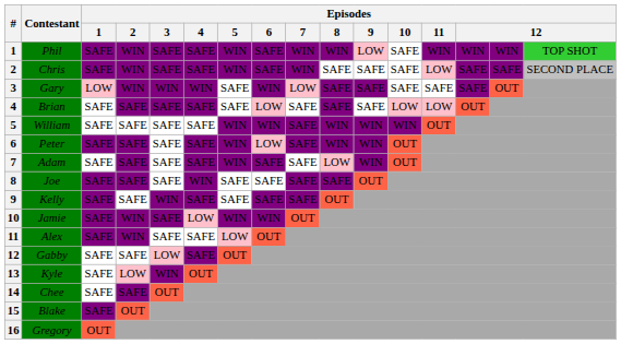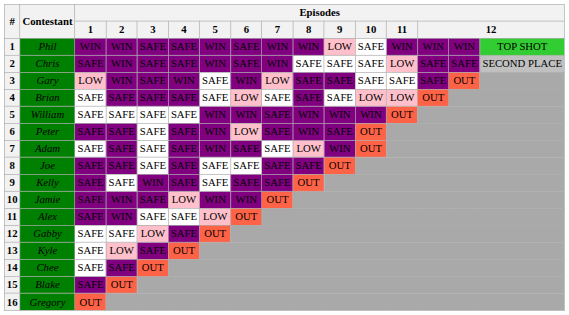 <table class="wikitable" style="text-align:center">
 <tr>
 <th rowspan=2>#</th>
 <th rowspan=2>Contestant</th>
 <th colspan="14">Episodes</th>
 </tr>
 <tr>
 <th>1</th>
 <th>2</th>
 <th>3</th>
 <th>4</th>
 <th>5</th>
 <th>6</th>
 <th>7</th>
 <th>8</th>
 <th>9</th>
 <th>10</th>
 <th>11</th>
 <th colspan=3>12</th>
 </tr>
 <tr>
 <th>1</th>
 <td style="background:green;"><span><em>Phil</em></span></td>
-<td style="background:purple;"><span>SAFE</span></td>
+<td style="background:purple;"><span>WIN</span></td>
 <td style="background:purple;"><span>WIN</span></td>
 <td style="background:purple;"><span>SAFE</span></td>
 <td style="background:purple;"><span>SAFE</span></td>
 <td style="background:purple;"><span>WIN</span></td>
 <td style="background:purple;"><span>SAFE</span></td>
 <td style="background:purple;"><span>WIN</span></td>
 <td style="background:purple;"><span>WIN</span></td>
 <td style="background:pink;">LOW</td>
 <td style="background:white;">SAFE</td>
 <td style="background:purple;"><span>WIN</span></td>
 <td style="background:purple;"><span>WIN</span></td>
 <td style="background:purple;"><span>WIN</span></td>
 <td bgcolor="limegreen">TOP SHOT</td>
 </tr>
 <tr>
 <th>2</th>
 <td style="background:green;"><span><em>Chris</em></span></td>
 <td style="background:purple;"><span>SAFE</span></td>
 <td style="background:purple;"><span>WIN</span></td>
 <td style="background:purple;"><span>SAFE</span></td>
 <td style="background:purple;"><span>SAFE</span></td>
 <td style="background:purple;"><span>WIN</span></td>
 <td style="background:purple;"><span>SAFE</span></td>
 <td style="background:purple;"><span>WIN</span></td>
 <td style="background:white;">SAFE</td>
 <td style="background:white;">SAFE</td>
 <td style="background:white;">SAFE</td>
 <td style="background:pink;">LOW</td>
 <td style="background:purple;"><span>SAFE</span></td>
 <td style="background:purple;"><span>SAFE</span></td>
 <td bgcolor="silver">SECOND PLACE</td>
 </tr>
 <tr>
 <th>3</th>
 <td style="background:green;"><span><em>Gary</em></span></td>
 <td style="background:pink;">LOW</td>
 <td style="background:purple;"><span>WIN</span></td>
-<td style="background:purple;"><span>WIN</span></td>
+<td style="background:purple;"><span>SAFE</span></td>
 <td style="background:purple;"><span>WIN</span></td>
 <td style="background:white;">SAFE</td>
 <td style="background:purple;"><span>WIN</span></td>
 <td style="background:pink;">LOW</td>
 <td style="background:purple;"><span>SAFE</span></td>
 <td style="background:purple;"><span>SAFE</span></td>
 <td style="background:white;">SAFE</td>
 <td style="background:white;">SAFE</td>
 <td style="background:purple;"><span>SAFE</span></td>
 <td style="background:tomato;">OUT</td>
 <td bgcolor="darkgray"></td>
 </tr>
 <tr>
 <th>4</th>
 <td style="background:green;"><span><em>Brian</em></span></td>
 <td style="background:white;">SAFE</td>
 <td style="background:purple;"><span>SAFE</span></td>
 <td style="background:purple;"><span>SAFE</span></td>
 <td style="background:purple;"><span>SAFE</span></td>
 <td style="background:white;">SAFE</td>
 <td style="background:pink;">LOW</td>
 <td style="background:white;">SAFE</td>
 <td style="background:purple;"><span>SAFE</span></td>
 <td style="background:white;">SAFE</td>
 <td style="background:pink;">LOW</td>
 <td style="background:pink;">LOW</td>
 <td style="background:tomato;">OUT</td>
 <td colspan="2" bgcolor="darkgray"></td>
 </tr>
 <tr>
 <th>5</th>
 <td style="background:green;"><span><em>William</em></span></td>
 <td style="background:white;">SAFE</td>
 <td style="background:white;">SAFE</td>
 <td style="background:white;">SAFE</td>
 <td style="background:white;">SAFE</td>
 <td style="background:purple;"><span>WIN</span></td>
 <td style="background:purple;"><span>WIN</span></td>
 <td style="background:purple;"><span>SAFE</span></td>
 <td style="background:purple;"><span>WIN</span></td>
 <td style="background:purple;"><span>WIN</span></td>
 <td style="background:purple;"><span>WIN</span></td>
 <td style="background:tomato;">OUT</td>
 <td colspan="3" bgcolor="darkgray"></td>
 </tr>
 <tr>
 <th>6</th>
 <td style="background:green;"><span><em>Peter</em></span></td>
 <td style="background:purple;"><span>SAFE</span></td>
 <td style="background:purple;"><span>SAFE</span></td>
 <td style="background:white;">SAFE</td>
 <td style="background:purple;"><span>SAFE</span></td>
 <td style="background:purple;"><span>WIN</span></td>
 <td style="background:pink;">LOW</td>
 <td style="background:purple;"><span>SAFE</span></td>
 <td style="background:purple;"><span>WIN</span></td>
-<td style="background:purple;"><span>WIN</span></td>
+<td style="background:purple;"><span>SAFE</span></td>
 <td style="background:tomato;">OUT</td>
 <td colspan="4" bgcolor="darkgray"></td>
 </tr>
 <tr>
 <th>7</th>
 <td style="background:green;"><span><em>Adam</em></span></td>
 <td style="background:white;">SAFE</td>
 <td style="background:purple;"><span>SAFE</span></td>
 <td style="background:white;">SAFE</td>
 <td style="background:purple;"><span>SAFE</span></td>
 <td style="background:purple;"><span>WIN</span></td>
 <td style="background:purple;"><span>SAFE</span></td>
 <td style="background:white;">SAFE</td>
 <td style="background:pink;">LOW</td>
 <td style="background:purple;"><span>WIN</span></td>
 <td style="background:tomato;">OUT</td>
 <td colspan="4" bgcolor="darkgray"></td>
 </tr>
 <tr>
 <th>8</th>
 <td style="background:green;"><span><em>Joe</em></span></td>
 <td style="background:purple;"><span>SAFE</span></td>
 <td style="background:purple;"><span>SAFE</span></td>
 <td style="background:white;">SAFE</td>
-<td style="background:purple;"><span>WIN</span></td>
+<td style="background:purple;"><span>SAFE</span></td>
 <td style="background:white;">SAFE</td>
 <td style="background:white;">SAFE</td>
 <td style="background:purple;"><span>SAFE</span></td>
 <td style="background:purple;"><span>SAFE</span></td>
 <td style="background:tomato;">OUT</td>
 <td colspan="5" bgcolor="darkgray"></td>
 </tr>
 <tr>
 <th>9</th>
 <td style="background:green;"><span><em>Kelly</em></span></td>
 <td style="background:purple;"><span>SAFE</span></td>
 <td style="background:white;">SAFE</td>
 <td style="background:purple;"><span>WIN</span></td>
 <td style="background:purple;"><span>SAFE</span></td>
 <td style="background:white;">SAFE</td>
 <td style="background:purple;"><span>SAFE</span></td>
 <td style="background:purple;"><span>SAFE</span></td>
 <td style="background:tomato;">OUT</td>
 <td colspan="6" bgcolor="darkgray"></td>
 </tr>
 <tr>
 <th>10</th>
 <td style="background:green;"><span><em>Jamie</em></span></td>
 <td style="background:purple;"><span>SAFE</span></td>
 <td style="background:purple;"><span>WIN</span></td>
 <td style="background:purple;"><span>SAFE</span></td>
 <td style="background:pink;">LOW</td>
 <td style="background:purple;"><span>WIN</span></td>
 <td style="background:purple;"><span>WIN</span></td>
 <td style="background:tomato;">OUT</td>
 <td colspan="7" bgcolor="darkgray"></td>
 </tr>
 <tr>
 <th>11</th>
 <td style="background:green;"><span><em>Alex</em></span></td>
 <td style="background:purple;"><span>SAFE</span></td>
 <td style="background:purple;"><span>WIN</span></td>
 <td style="background:white;">SAFE</td>
 <td style="background:white;">SAFE</td>
 <td style="background:pink;">LOW</td>
 <td style="background:tomato;">OUT</td>
 <td colspan="8" bgcolor="darkgray"></td>
 </tr>
 <tr>
 <th>12</th>
 <td style="background:green;"><span><em>Gabby</em></span></td>
 <td style="background:white;">SAFE</td>
 <td style="background:white;">SAFE</td>
 <td style="background:pink;">LOW</td>
 <td style="background:purple;"><span>SAFE</span></td>
 <td style="background:tomato;">OUT</td>
 <td colspan="9" bgcolor="darkgray"></td>
 </tr>
 <tr>
 <th>13</th>
 <td style="background:green;"><span><em>Kyle</em></span></td>
 <td style="background:white;">SAFE</td>
 <td style="background:pink;">LOW</td>
-<td style="background:purple;"><span>WIN</span></td>
+<td style="background:purple;"><span>SAFE</span></td>
 <td style="background:tomato;">OUT</td>
 <td colspan="10" bgcolor="darkgray"></td>
 </tr>
 <tr>
 <th>14</th>
 <td style="background:green;"><span><em>Chee</em></span></td>
 <td style="background:white;">SAFE</td>
 <td style="background:purple;"><span>SAFE</span></td>
 <td style="background:tomato;">OUT</td>
 <td colspan="11" bgcolor="darkgray"></td>
 </tr>
 <tr>
 <th>15</th>
 <td style="background:green;"><span><em>Blake</em></span></td>
 <td style="background:purple;"><span>SAFE</span></td>
 <td style="background:tomato;">OUT</td>
 <td colspan="12" bgcolor="darkgray"></td>
 </tr>
 <tr>
 <th>16</th>
 <td style="background:green;"><span><em>Gregory</em></span></td>
 <td style="background:tomato;">OUT</td>
 <td colspan="13" bgcolor="darkgray"></td>
 </tr>
 </table>
